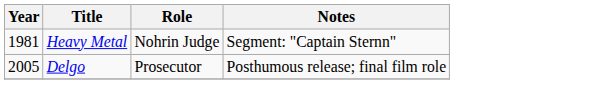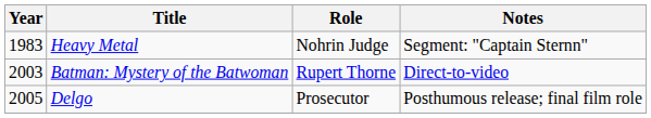 <table class="wikitable sortable plainrowheaders" style="white-space:nowrap">
 <tr>
 <th>Year</th>
 <th>Title</th>
 <th>Role</th>
 <th>Notes</th>
 </tr>
 <tr>
-<td>1981</td>
+<td>1983</td>
 <td><em><a href='#'>Heavy Metal</a></em></td>
 <td>Nohrin Judge</td>
 <td>Segment: "Captain Sternn"</td>
+</tr>
+<tr>
+<td>2003</td>
+<td><em><a href='#'>Batman: Mystery of the Batwoman</a></em></td>
+<td><a href='#'>Rupert Thorne</a></td>
+<td><a href='#'>Direct-to-video</a></td>
 </tr>
 <tr>
 <td>2005</td>
 <td><em><a href='#'>Delgo</a></em></td>
 <td>Prosecutor</td>
 <td>Posthumous release; final film role</td>
 </tr>
 <tr>
 </tr>
 </table>
